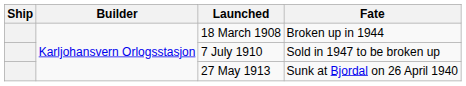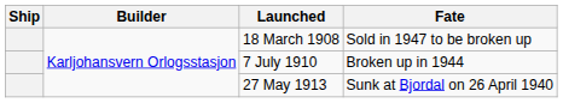 <table class="wikitable plainrowheaders">
 <tr>
 <th scope="col">Ship</th>
 <th scope="col">Builder</th>
 <th scope="col">Launched</th>
 <th scope="col">Fate</th>
 </tr>
 <tr>
 <th scope="row"></th>
 <td rowspan=3><a href='#'>Karljohansvern Orlogsstasjon</a></td>
 <td>18 March 1908</td>
-<td>Broken up in 1944</td>
+<td>Sold in 1947 to be broken up</td>
 </tr>
 <tr>
 <th scope="row"></th>
 <td>7 July 1910</td>
-<td>Sold in 1947 to be broken up</td>
+<td>Broken up in 1944</td>
 </tr>
 <tr>
 <th scope="row"></th>
 <td>27 May 1913</td>
 <td>Sunk at <a href='#'>Bjordal</a> on 26 April 1940</td>
 </tr>
 </table>
